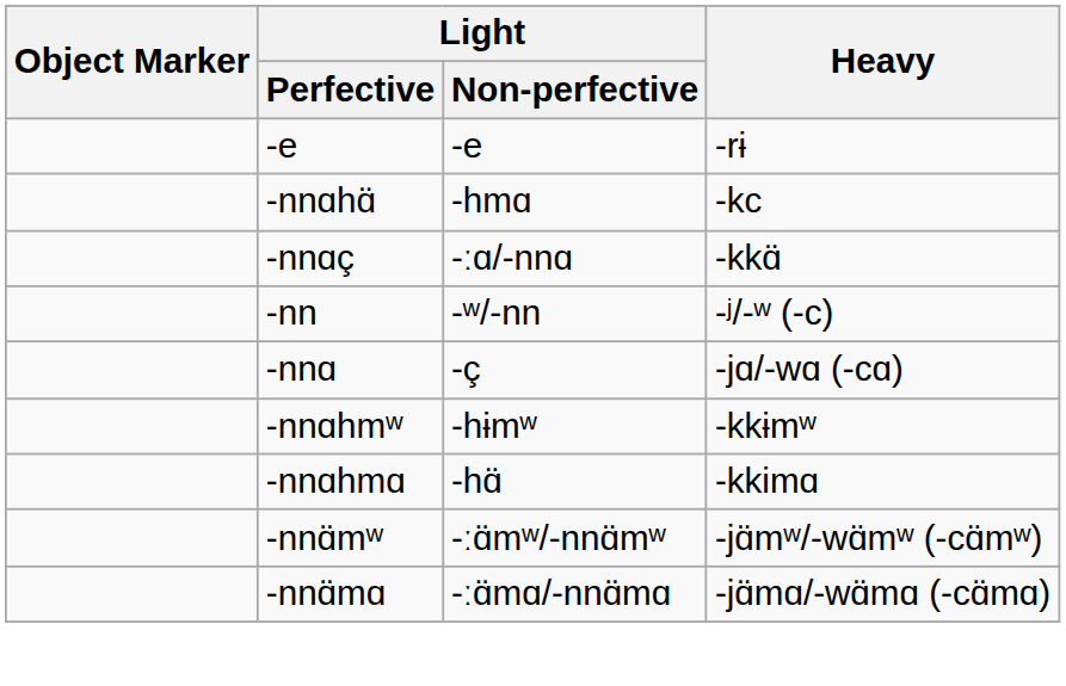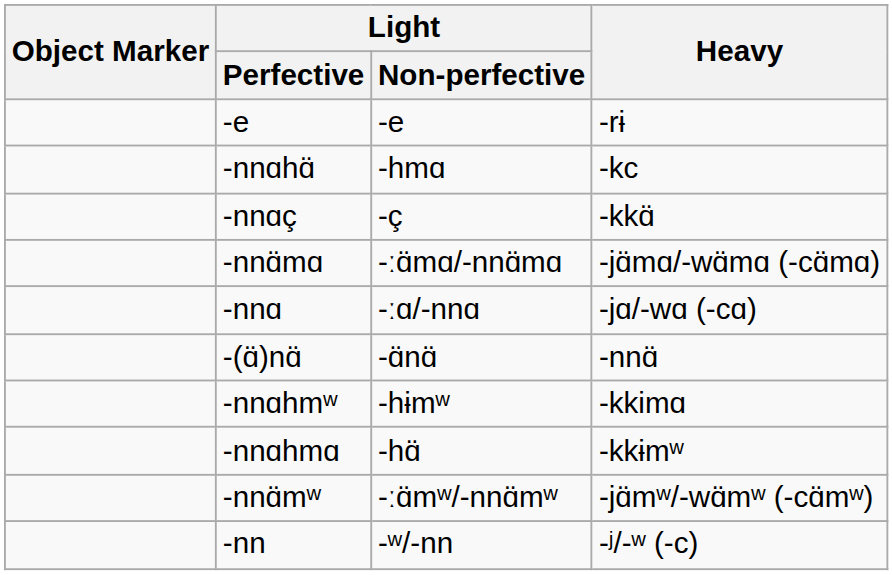 <table class="wikitable">
 <tr>
 <th rowspan="2">Object Marker</th>
 <th colspan="2">Light</th>
 <th rowspan="2">Heavy</th>
 </tr>
 <tr>
 <th>Perfective</th>
 <th>Non-perfective</th>
 </tr>
 <tr>
 <td></td>
 <td>-e</td>
 <td>-e</td>
 <td>-rɨ</td>
 </tr>
 <tr>
 <td> </td>
 <td>-nnɑhɑ̈</td>
 <td>-hmɑ</td>
 <td>-kc</td>
 </tr>
 <tr>
 <td> </td>
 <td>-nnɑç</td>
-<td>-ːɑ/-nnɑ</td>
+<td>-ç</td>
 <td>-kkɑ̈</td>
 </tr>
 <tr>
 <td> </td>
-<td>-nn</td>
-<td>-ʷ/-nn</td>
-<td>-ʲ/-ʷ (-c)</td>
+<td>-nnɑ̈mɑ</td>
+<td>-ːɑ̈mɑ/-nnɑ̈mɑ</td>
+<td>-jɑ̈mɑ/-wɑ̈mɑ (-cɑ̈mɑ)</td>
 </tr>
 <tr>
 <td> </td>
 <td>-nnɑ</td>
-<td>-ç</td>
+<td>-ːɑ/-nnɑ</td>
 <td>-jɑ/-wɑ (-cɑ)</td>
+</tr>
+<tr>
+<td></td>
+<td>-(ɑ̈)nɑ̈</td>
+<td>-ɑ̈nɑ̈</td>
+<td>-nnɑ̈</td>
 </tr>
 <tr>
 <td> </td>
 <td>-nnɑhmʷ</td>
 <td>-hɨmʷ</td>
-<td>-kkɨmʷ</td>
+<td>-kkimɑ</td>
 </tr>
 <tr>
 <td> </td>
 <td>-nnɑhmɑ</td>
 <td>-hɑ̈</td>
-<td>-kkimɑ</td>
+<td>-kkɨmʷ</td>
 </tr>
 <tr>
 <td> </td>
 <td>-nnɑ̈mʷ</td>
 <td>-ːɑ̈mʷ/-nnɑ̈mʷ</td>
 <td>-jɑ̈mʷ/-wɑ̈mʷ (-cɑ̈mʷ)</td>
 </tr>
 <tr>
 <td> </td>
-<td>-nnɑ̈mɑ</td>
-<td>-ːɑ̈mɑ/-nnɑ̈mɑ</td>
-<td>-jɑ̈mɑ/-wɑ̈mɑ (-cɑ̈mɑ)</td>
+<td>-nn</td>
+<td>-ʷ/-nn</td>
+<td>-ʲ/-ʷ (-c)</td>
 </tr>
 </table>
